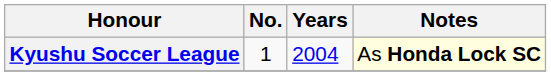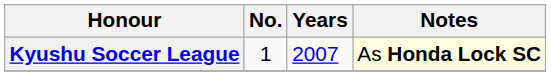 <table class="wikitable plainrowheaders">
 <tr>
 <th scope=col>Honour</th>
 <th scope=col>No.</th>
 <th scope=col>Years</th>
 <th>Notes</th>
 </tr>
 <tr>
 <th scope=row><a href='#'>Kyushu Soccer League</a></th>
 <td align="center">1</td>
-<td><a href='#'>2004</a></td>
+<td><a href='#'>2007</a></td>
 <td style="background: lightyellow;">As <strong>Honda Lock SC</strong></td>
 </tr>
 <tr>
 </tr>
 </table>
